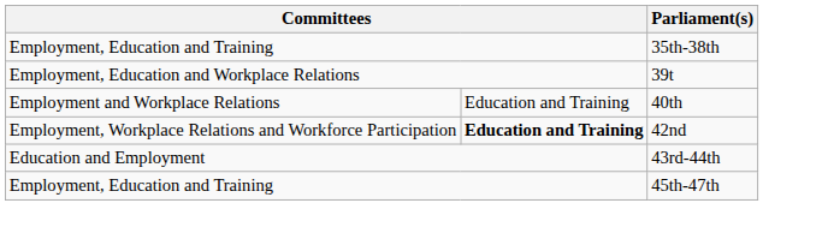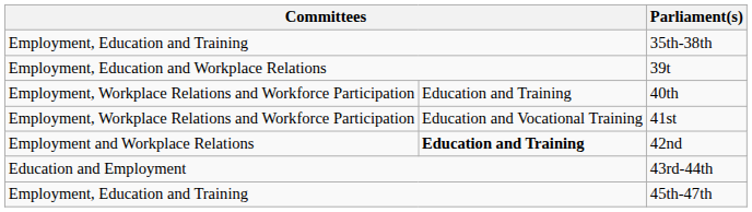 <table class="wikitable">
 <tr>
 <th colspan="2">Committees</th>
 <th>Parliament(s)</th>
 </tr>
 <tr>
 <td colspan="2">Employment, Education and Training</td>
 <td>35th-38th</td>
 </tr>
 <tr>
 <td colspan="2">Employment, Education and Workplace Relations</td>
 <td>39t</td>
 </tr>
 <tr>
-<td>Employment and Workplace Relations</td>
+<td>Employment, Workplace Relations and Workforce Participation</td>
 <td>Education and Training</td>
 <td>40th</td>
 </tr>
 <tr>
 <td>Employment, Workplace Relations and Workforce Participation</td>
+<td>Education and Vocational Training</td>
+<td>41st</td>
+</tr>
+<tr>
+<td>Employment and Workplace Relations</td>
 <td><strong>Education and Training</strong></td>
 <td>42nd</td>
 </tr>
 <tr>
 <td colspan="2">Education and Employment</td>
 <td>43rd-44th</td>
 </tr>
 <tr>
 <td colspan="2">Employment, Education and Training</td>
 <td>45th-47th</td>
 </tr>
 </table>
